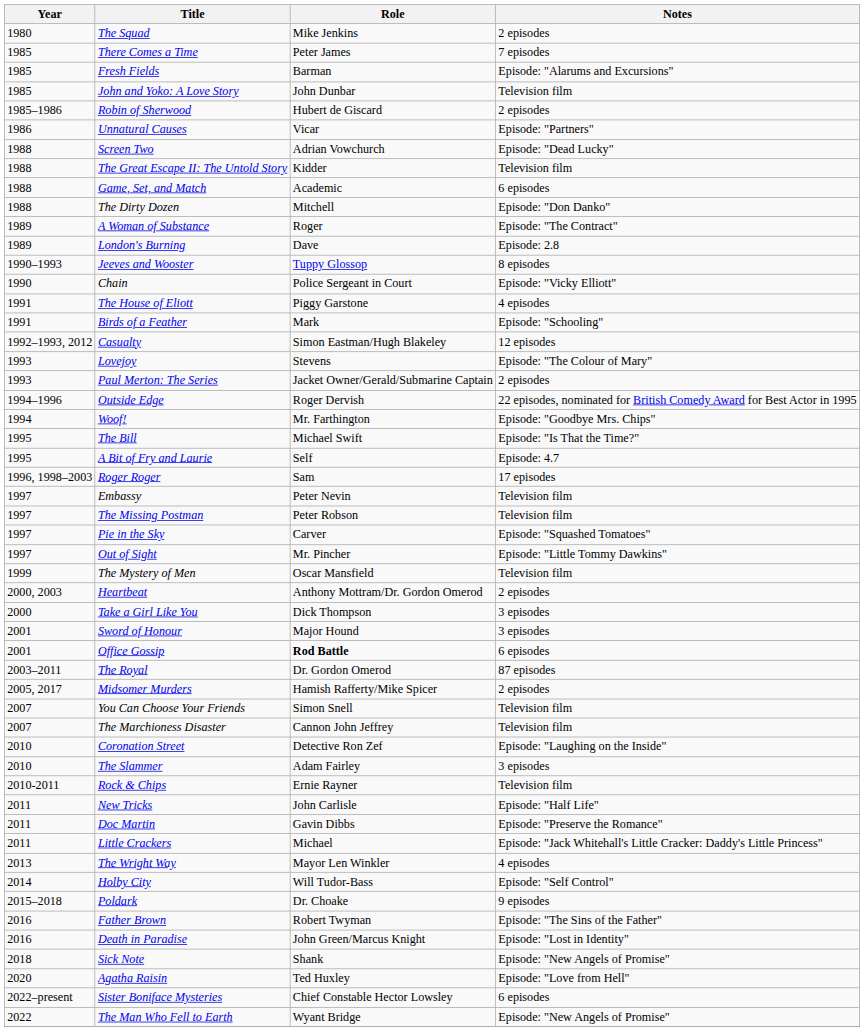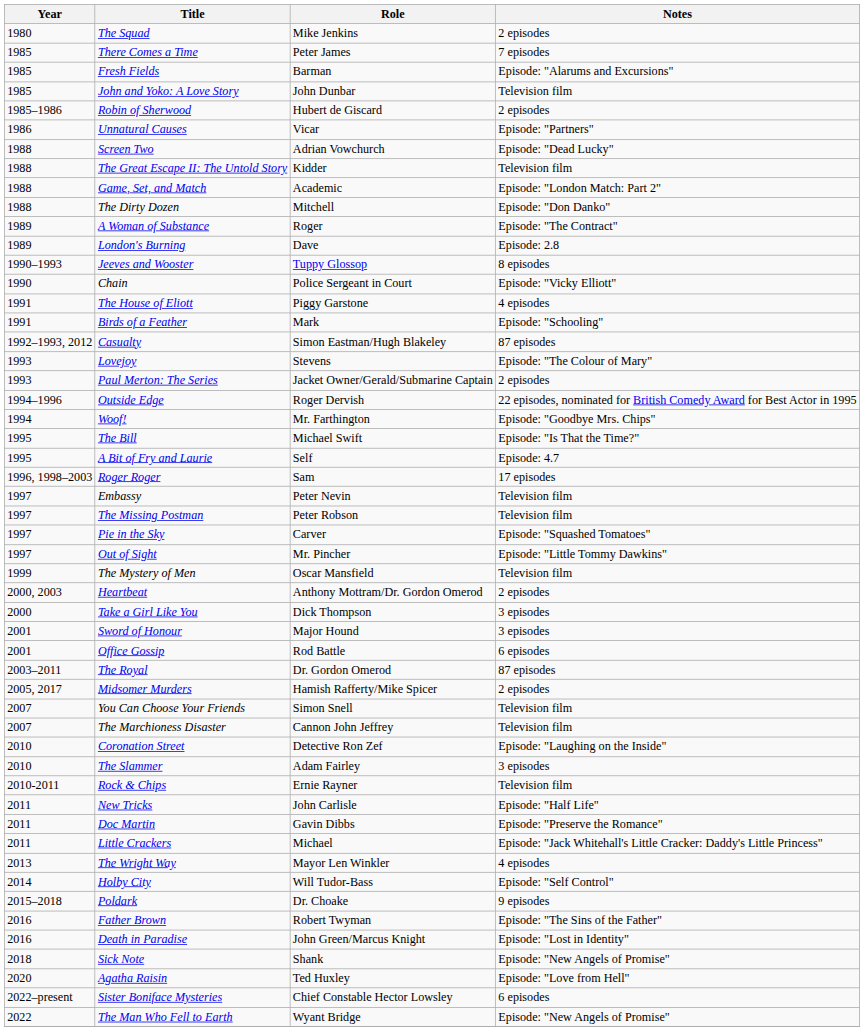 <table class="wikitable">
 <tr>
 <th>Year</th>
 <th>Title</th>
 <th>Role</th>
 <th>Notes</th>
 </tr>
 <tr>
 <td>1980</td>
 <td><em><a href='#'>The Squad</a></em></td>
 <td>Mike Jenkins</td>
 <td>2 episodes</td>
 </tr>
 <tr>
 <td>1985</td>
 <td><em><a href='#'>There Comes a Time</a></em></td>
 <td>Peter James</td>
 <td>7 episodes</td>
 </tr>
 <tr>
 <td>1985</td>
 <td><em><a href='#'>Fresh Fields</a></em></td>
 <td>Barman</td>
 <td>Episode: "Alarums and Excursions"</td>
 </tr>
 <tr>
 <td>1985</td>
 <td><em><a href='#'>John and Yoko: A Love Story</a></em></td>
 <td>John Dunbar</td>
 <td>Television film</td>
 </tr>
 <tr>
 <td>1985–1986</td>
 <td><em><a href='#'>Robin of Sherwood</a></em></td>
 <td>Hubert de Giscard</td>
 <td>2 episodes</td>
 </tr>
 <tr>
 <td>1986</td>
 <td><em><a href='#'>Unnatural Causes</a></em></td>
 <td>Vicar</td>
 <td>Episode: "Partners"</td>
 </tr>
 <tr>
 <td>1988</td>
 <td><em><a href='#'>Screen Two</a></em></td>
 <td>Adrian Vowchurch</td>
 <td>Episode: "Dead Lucky"</td>
 </tr>
 <tr>
 <td>1988</td>
 <td><em><a href='#'>The Great Escape II: The Untold Story</a></em></td>
 <td>Kidder</td>
 <td>Television film</td>
 </tr>
 <tr>
 <td>1988</td>
 <td><em><a href='#'>Game, Set, and Match</a></em></td>
 <td>Academic</td>
-<td>6 episodes</td>
+<td>Episode: "London Match: Part 2"</td>
 </tr>
 <tr>
 <td>1988</td>
 <td><em>The Dirty Dozen</em></td>
 <td>Mitchell</td>
 <td>Episode: "Don Danko"</td>
 </tr>
 <tr>
 <td>1989</td>
 <td><em><a href='#'>A Woman of Substance</a></em></td>
 <td>Roger</td>
 <td>Episode: "The Contract"</td>
 </tr>
 <tr>
 <td>1989</td>
 <td><em><a href='#'>London's Burning</a></em></td>
 <td>Dave</td>
 <td>Episode: 2.8</td>
 </tr>
 <tr>
 <td>1990–1993</td>
 <td><em><a href='#'>Jeeves and Wooster</a></em></td>
 <td><a href='#'>Tuppy Glossop</a></td>
 <td>8 episodes</td>
 </tr>
 <tr>
 <td>1990</td>
 <td><em>Chain</em></td>
 <td>Police Sergeant in Court</td>
 <td>Episode: "Vicky Elliott"</td>
 </tr>
 <tr>
 <td>1991</td>
 <td><em><a href='#'>The House of Eliott</a></em></td>
 <td>Piggy Garstone</td>
 <td>4 episodes</td>
 </tr>
 <tr>
 <td>1991</td>
 <td><em><a href='#'>Birds of a Feather</a></em></td>
 <td>Mark</td>
 <td>Episode: "Schooling"</td>
 </tr>
 <tr>
 <td>1992–1993, 2012</td>
 <td><em><a href='#'>Casualty</a></em></td>
 <td>Simon Eastman/Hugh Blakeley</td>
-<td>12 episodes</td>
+<td>87 episodes</td>
 </tr>
 <tr>
 <td>1993</td>
 <td><em><a href='#'>Lovejoy</a></em></td>
 <td>Stevens</td>
 <td>Episode: "The Colour of Mary"</td>
 </tr>
 <tr>
 <td>1993</td>
 <td><em><a href='#'>Paul Merton: The Series</a></em></td>
 <td>Jacket Owner/Gerald/Submarine Captain</td>
 <td>2 episodes</td>
 </tr>
 <tr>
 <td>1994–1996</td>
 <td><em><a href='#'>Outside Edge</a></em></td>
 <td>Roger Dervish</td>
 <td>22 episodes, nominated for <a href='#'>British Comedy Award</a> for Best Actor in 1995</td>
 </tr>
 <tr>
 <td>1994</td>
 <td><em><a href='#'>Woof!</a></em></td>
 <td>Mr. Farthington</td>
 <td>Episode: "Goodbye Mrs. Chips"</td>
 </tr>
 <tr>
 <td>1995</td>
 <td><em><a href='#'>The Bill</a></em></td>
 <td>Michael Swift</td>
 <td>Episode: "Is That the Time?"</td>
 </tr>
 <tr>
 <td>1995</td>
 <td><em><a href='#'>A Bit of Fry and Laurie</a></em></td>
 <td>Self</td>
 <td>Episode: 4.7</td>
 </tr>
 <tr>
 <td>1996, 1998–2003</td>
 <td><em><a href='#'>Roger Roger</a></em></td>
 <td>Sam</td>
 <td>17 episodes</td>
 </tr>
 <tr>
 <td>1997</td>
 <td><em>Embassy</em></td>
 <td>Peter Nevin</td>
 <td>Television film</td>
 </tr>
 <tr>
 <td>1997</td>
 <td><em><a href='#'>The Missing Postman</a></em></td>
 <td>Peter Robson</td>
 <td>Television film</td>
 </tr>
 <tr>
 <td>1997</td>
 <td><em><a href='#'>Pie in the Sky</a></em></td>
 <td>Carver</td>
 <td>Episode: "Squashed Tomatoes"</td>
 </tr>
 <tr>
 <td>1997</td>
 <td><em><a href='#'>Out of Sight</a></em></td>
 <td>Mr. Pincher</td>
 <td>Episode: "Little Tommy Dawkins"</td>
 </tr>
 <tr>
 <td>1999</td>
 <td><em>The Mystery of Men</em></td>
 <td>Oscar Mansfield</td>
 <td>Television film</td>
 </tr>
 <tr>
 <td>2000, 2003</td>
 <td><em><a href='#'>Heartbeat</a></em></td>
 <td>Anthony Mottram/Dr. Gordon Omerod</td>
 <td>2 episodes</td>
 </tr>
 <tr>
 <td>2000</td>
 <td><em><a href='#'>Take a Girl Like You</a></em></td>
 <td>Dick Thompson</td>
 <td>3 episodes</td>
 </tr>
 <tr>
 <td>2001</td>
 <td><em><a href='#'>Sword of Honour</a></em></td>
 <td>Major Hound</td>
 <td>3 episodes</td>
 </tr>
 <tr>
 <td>2001</td>
 <td><em><a href='#'>Office Gossip</a></em></td>
-<td><strong>Rod Battle</strong></td>
+<td>Rod Battle</td>
 <td>6 episodes</td>
 </tr>
 <tr>
 <td>2003–2011</td>
 <td><em><a href='#'>The Royal</a></em></td>
 <td>Dr. Gordon Omerod</td>
 <td>87 episodes</td>
 </tr>
 <tr>
 <td>2005, 2017</td>
 <td><em><a href='#'>Midsomer Murders</a></em></td>
 <td>Hamish Rafferty/Mike Spicer</td>
 <td>2 episodes</td>
 </tr>
 <tr>
 <td>2007</td>
 <td><em>You Can Choose Your Friends</em></td>
 <td>Simon Snell</td>
 <td>Television film</td>
 </tr>
 <tr>
 <td>2007</td>
 <td><em>The Marchioness Disaster</em></td>
 <td>Cannon John Jeffrey</td>
 <td>Television film</td>
 </tr>
 <tr>
 <td>2010</td>
 <td><em><a href='#'>Coronation Street</a></em></td>
 <td>Detective Ron Zef</td>
 <td>Episode: "Laughing on the Inside"</td>
 </tr>
 <tr>
 <td>2010</td>
 <td><em><a href='#'>The Slammer</a></em></td>
 <td>Adam Fairley</td>
 <td>3 episodes</td>
 </tr>
 <tr>
 <td>2010-2011</td>
 <td><em><a href='#'>Rock & Chips</a></em></td>
 <td>Ernie Rayner</td>
 <td>Television film</td>
 </tr>
 <tr>
 <td>2011</td>
 <td><em><a href='#'>New Tricks</a></em></td>
 <td>John Carlisle</td>
 <td>Episode: "Half Life"</td>
 </tr>
 <tr>
 <td>2011</td>
 <td><em><a href='#'>Doc Martin</a></em></td>
 <td>Gavin Dibbs</td>
 <td>Episode: "Preserve the Romance"</td>
 </tr>
 <tr>
 <td>2011</td>
 <td><em><a href='#'>Little Crackers</a></em></td>
 <td>Michael</td>
 <td>Episode: "Jack Whitehall's Little Cracker: Daddy's Little Princess"</td>
 </tr>
 <tr>
 <td>2013</td>
 <td><em><a href='#'>The Wright Way</a></em></td>
 <td>Mayor Len Winkler</td>
 <td>4 episodes</td>
 </tr>
 <tr>
 <td>2014</td>
 <td><em><a href='#'>Holby City</a></em></td>
 <td>Will Tudor-Bass</td>
 <td>Episode: "Self Control"</td>
 </tr>
 <tr>
 <td>2015–2018</td>
 <td><em><a href='#'>Poldark</a></em></td>
 <td>Dr. Choake</td>
 <td>9 episodes</td>
 </tr>
 <tr>
 <td>2016</td>
 <td><em><a href='#'>Father Brown</a></em></td>
 <td>Robert Twyman</td>
 <td>Episode: "The Sins of the Father"</td>
 </tr>
 <tr>
 <td>2016</td>
 <td><em><a href='#'>Death in Paradise</a></em></td>
 <td>John Green/Marcus Knight</td>
 <td>Episode: "Lost in Identity"</td>
 </tr>
 <tr>
 <td>2018</td>
 <td><em><a href='#'>Sick Note</a></em></td>
 <td>Shank</td>
 <td>Episode: "New Angels of Promise"</td>
 </tr>
 <tr>
 <td>2020</td>
 <td><em><a href='#'>Agatha Raisin</a></em></td>
 <td>Ted Huxley</td>
 <td>Episode: "Love from Hell"</td>
 </tr>
 <tr>
 <td>2022–present</td>
 <td><em><a href='#'>Sister Boniface Mysteries</a></em></td>
 <td>Chief Constable Hector Lowsley</td>
 <td>6 episodes</td>
 </tr>
 <tr>
 <td>2022</td>
 <td><em><a href='#'>The Man Who Fell to Earth</a></em></td>
 <td>Wyant Bridge</td>
 <td>Episode: "New Angels of Promise"</td>
 </tr>
 <tr>
 </tr>
 </table>
